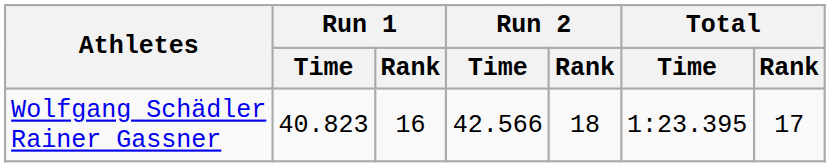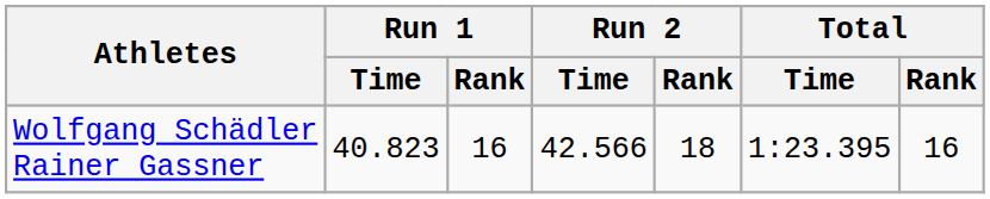 <table class="wikitable" border="1" style="font-size:90%">
 <tr>
 <th rowspan="2">Athletes</th>
 <th colspan="2">Run 1</th>
 <th colspan="2">Run 2</th>
 <th colspan="2">Total</th>
 </tr>
 <tr>
 <th>Time</th>
 <th>Rank</th>
 <th>Time</th>
 <th>Rank</th>
 <th>Time</th>
 <th>Rank</th>
 </tr>
 <tr>
 <td><a href='#'>Wolfgang Schädler</a><br><a href='#'>Rainer Gassner</a></td>
 <td align="center">40.823</td>
 <td align="center">16</td>
 <td align="center">42.566</td>
 <td align="center">18</td>
 <td align="center">1:23.395</td>
-<td align="center">17</td>
+<td align="center">16</td>
 </tr>
 </table>
